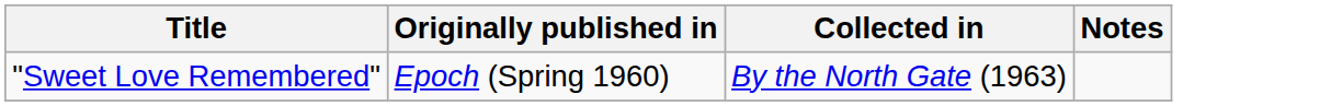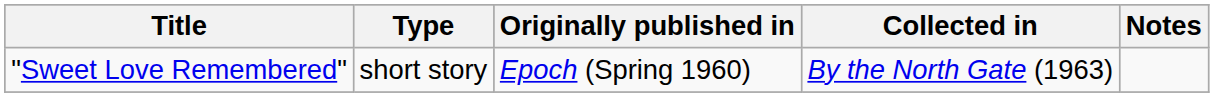 <table class="wikitable">
 <tr>
 <th>Title</th>
+<th>Type</th>
 <th>Originally published in</th>
 <th>Collected in</th>
 <th>Notes</th>
 </tr>
 <tr>
 <td>"<a href='#'>Sweet Love Remembered</a>"</td>
+<td>short story</td>
 <td><em><a href='#'>Epoch</a></em> (Spring 1960)</td>
 <td><em><a href='#'>By the North Gate</a></em> (1963)</td>
 <td></td>
 </tr>
 </table>
